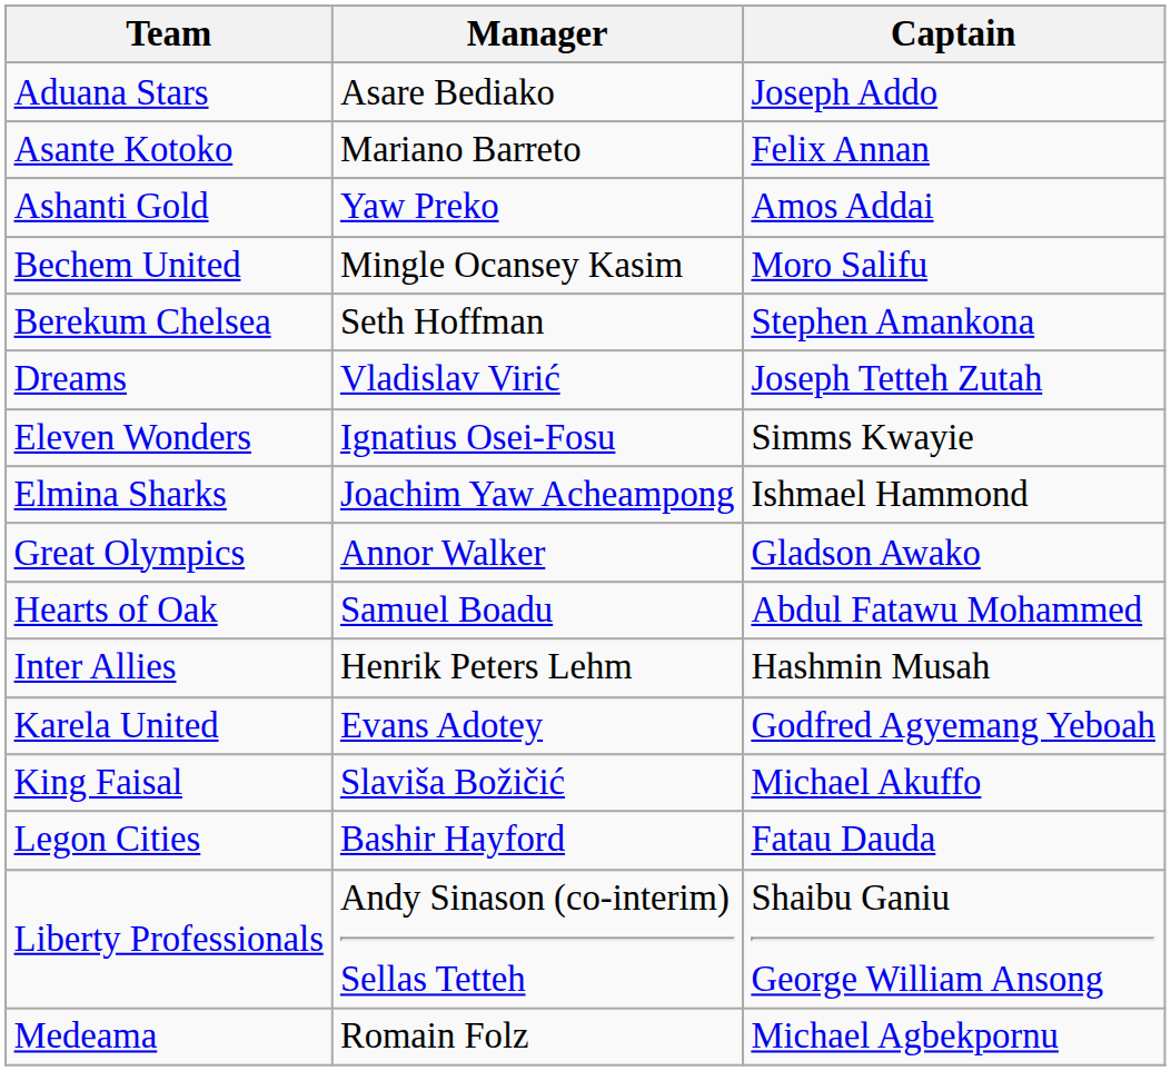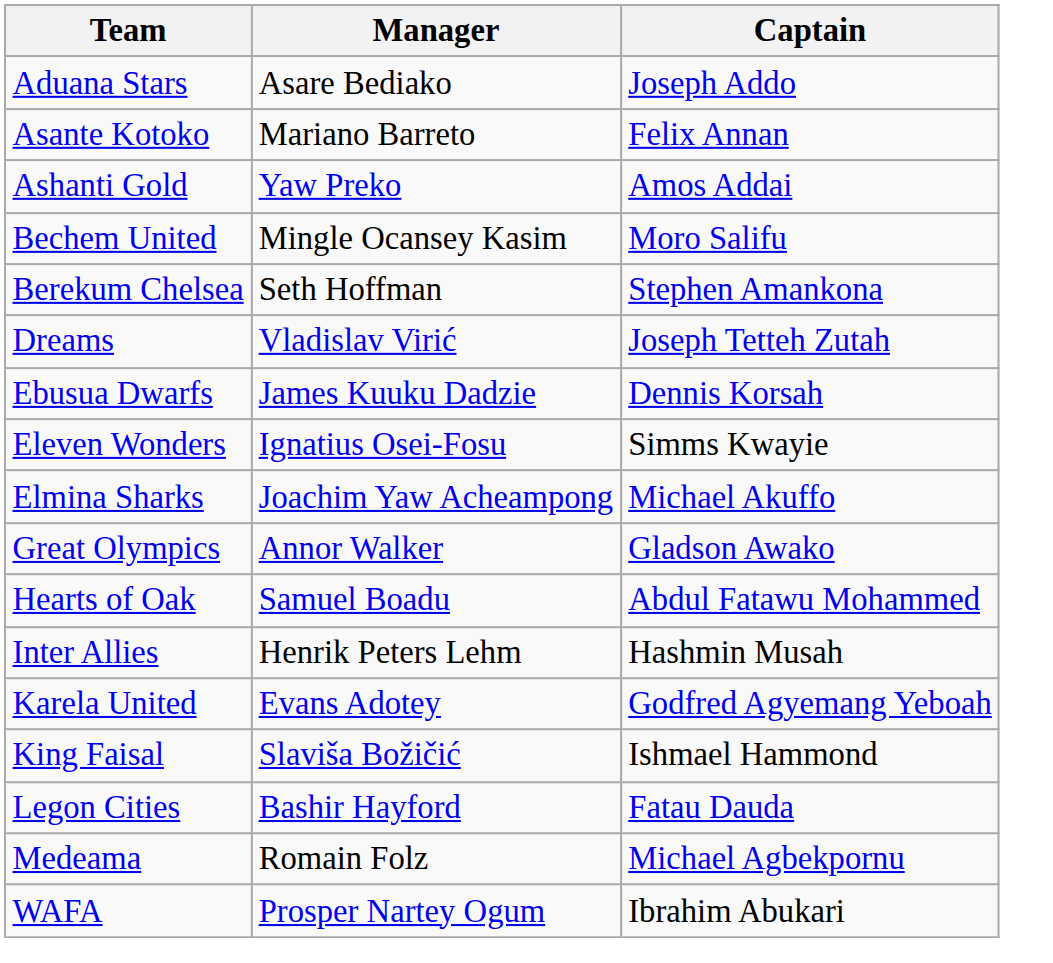 <table class="wikitable">
 <tr>
 <th>Team</th>
 <th>Manager</th>
 <th>Captain</th>
 </tr>
 <tr>
 <td><a href='#'>Aduana Stars</a></td>
 <td> Asare Bediako</td>
 <td> <a href='#'>Joseph Addo</a></td>
 </tr>
 <tr>
 <td><a href='#'>Asante Kotoko</a></td>
 <td> Mariano Barreto</td>
 <td> <a href='#'>Felix Annan</a></td>
 </tr>
 <tr>
 <td><a href='#'>Ashanti Gold</a></td>
 <td> <a href='#'>Yaw Preko</a></td>
 <td> <a href='#'>Amos Addai</a></td>
 </tr>
 <tr>
 <td><a href='#'>Bechem United</a></td>
 <td> Mingle Ocansey Kasim</td>
 <td> <a href='#'>Moro Salifu</a></td>
 </tr>
 <tr>
 <td><a href='#'>Berekum Chelsea</a></td>
 <td> Seth Hoffman</td>
 <td> <a href='#'>Stephen Amankona</a></td>
 </tr>
 <tr>
 <td><a href='#'>Dreams</a></td>
 <td> <a href='#'>Vladislav Virić</a></td>
 <td> <a href='#'>Joseph Tetteh Zutah</a></td>
 </tr>
 <tr>
+<td><a href='#'>Ebusua Dwarfs</a></td>
+<td> <a href='#'>James Kuuku Dadzie</a></td>
+<td> <a href='#'>Dennis Korsah</a></td>
+</tr>
+<tr>
 <td><a href='#'>Eleven Wonders</a></td>
 <td> <a href='#'>Ignatius Osei-Fosu</a></td>
 <td> Simms Kwayie</td>
 </tr>
 <tr>
 <td><a href='#'>Elmina Sharks</a></td>
 <td> <a href='#'>Joachim Yaw Acheampong</a></td>
-<td> Ishmael Hammond</td>
+<td> <a href='#'>Michael Akuffo</a></td>
 </tr>
 <tr>
 <td><a href='#'>Great Olympics</a></td>
 <td> <a href='#'>Annor Walker</a></td>
 <td> <a href='#'>Gladson Awako</a></td>
 </tr>
 <tr>
 <td><a href='#'>Hearts of Oak</a></td>
 <td> <a href='#'>Samuel Boadu</a></td>
 <td> <a href='#'>Abdul Fatawu Mohammed</a></td>
 </tr>
 <tr>
 <td><a href='#'>Inter Allies</a></td>
 <td> Henrik Peters Lehm</td>
 <td> Hashmin Musah</td>
 </tr>
 <tr>
 <td><a href='#'>Karela United</a></td>
 <td> <a href='#'>Evans Adotey</a></td>
 <td> <a href='#'>Godfred Agyemang Yeboah</a></td>
 </tr>
 <tr>
 <td><a href='#'>King Faisal</a></td>
 <td> <a href='#'>Slaviša Božičić</a></td>
-<td> <a href='#'>Michael Akuffo</a></td>
+<td> Ishmael Hammond</td>
 </tr>
 <tr>
 <td><a href='#'>Legon Cities</a></td>
 <td> <a href='#'>Bashir Hayford</a></td>
 <td> <a href='#'>Fatau Dauda</a></td>
 </tr>
 <tr>
-<td><a href='#'>Liberty Professionals</a></td>
-<td> Andy Sinason (co-interim)<hr> <a href='#'>Sellas Tetteh</a></td>
-<td> Shaibu Ganiu<hr> <a href='#'>George William Ansong</a></td>
-</tr>
-<tr>
 <td><a href='#'>Medeama</a></td>
 <td> Romain Folz</td>
 <td> <a href='#'>Michael Agbekpornu</a></td>
 </tr>
+<tr>
+<td><a href='#'>WAFA</a></td>
+<td> <a href='#'>Prosper Nartey Ogum</a></td>
+<td> Ibrahim Abukari</td>
+</tr>
 </table>
